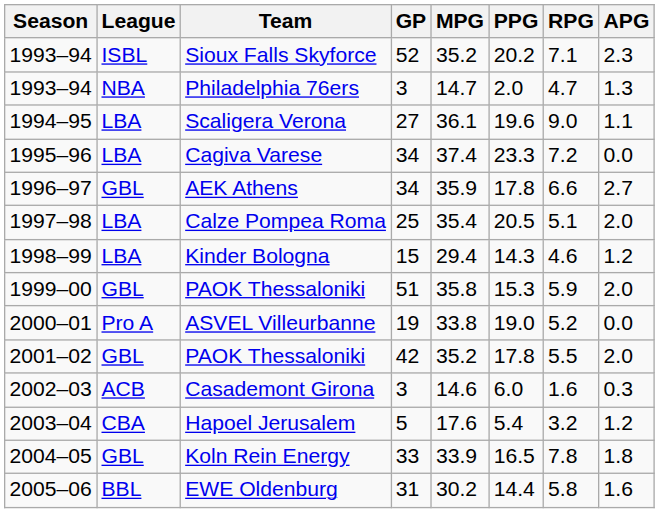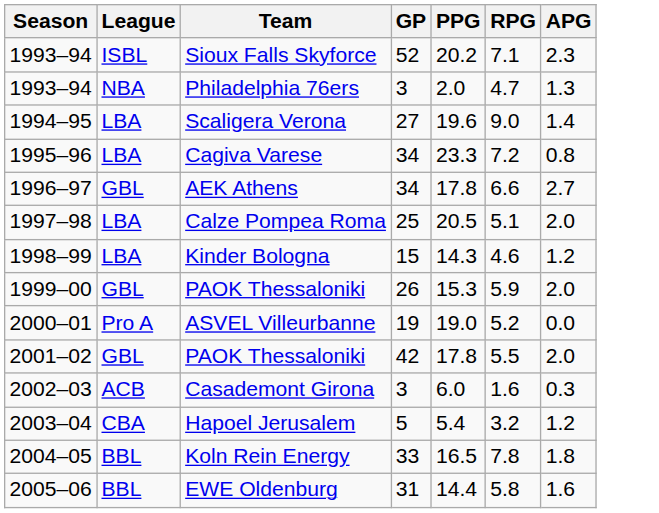 <table class="wikitable sortable" border="1">
 <tr>
 <th>Season</th>
 <th>League</th>
 <th>Team</th>
 <th>GP</th>
-<th>MPG</th>
 <th>PPG</th>
 <th>RPG</th>
 <th>APG</th>
 </tr>
 <tr>
 <td>1993–94</td>
 <td><a href='#'>ISBL</a></td>
 <td><a href='#'>Sioux Falls Skyforce</a></td>
 <td>52</td>
-<td>35.2</td>
 <td>20.2</td>
 <td>7.1</td>
 <td>2.3</td>
 </tr>
 <tr>
 <td>1993–94</td>
 <td><a href='#'>NBA</a></td>
 <td><a href='#'>Philadelphia 76ers</a></td>
 <td>3</td>
-<td>14.7</td>
 <td>2.0</td>
 <td>4.7</td>
 <td>1.3</td>
 </tr>
 <tr>
 <td>1994–95</td>
 <td><a href='#'>LBA</a></td>
 <td><a href='#'>Scaligera Verona</a></td>
 <td>27</td>
-<td>36.1</td>
 <td>19.6</td>
 <td>9.0</td>
-<td>1.1</td>
+<td>1.4</td>
 </tr>
 <tr>
 <td>1995–96</td>
 <td><a href='#'>LBA</a></td>
 <td><a href='#'>Cagiva Varese</a></td>
 <td>34</td>
-<td>37.4</td>
 <td>23.3</td>
 <td>7.2</td>
-<td>0.0</td>
+<td>0.8</td>
 </tr>
 <tr>
 <td>1996–97</td>
 <td><a href='#'>GBL</a></td>
 <td><a href='#'>AEK Athens</a></td>
 <td>34</td>
-<td>35.9</td>
 <td>17.8</td>
 <td>6.6</td>
 <td>2.7</td>
 </tr>
 <tr>
 <td>1997–98</td>
 <td><a href='#'>LBA</a></td>
 <td><a href='#'>Calze Pompea Roma</a></td>
 <td>25</td>
-<td>35.4</td>
 <td>20.5</td>
 <td>5.1</td>
 <td>2.0</td>
 </tr>
 <tr>
 <td>1998–99</td>
 <td><a href='#'>LBA</a></td>
 <td><a href='#'>Kinder Bologna</a></td>
 <td>15</td>
-<td>29.4</td>
 <td>14.3</td>
 <td>4.6</td>
 <td>1.2</td>
 </tr>
 <tr>
 <td>1999–00</td>
 <td><a href='#'>GBL</a></td>
 <td><a href='#'>PAOK Thessaloniki</a></td>
-<td>51</td>
-<td>35.8</td>
+<td>26</td>
 <td>15.3</td>
 <td>5.9</td>
 <td>2.0</td>
 </tr>
 <tr>
 <td>2000–01</td>
 <td><a href='#'>Pro A</a></td>
 <td><a href='#'>ASVEL Villeurbanne</a></td>
 <td>19</td>
-<td>33.8</td>
 <td>19.0</td>
 <td>5.2</td>
 <td>0.0</td>
 </tr>
 <tr>
 <td>2001–02</td>
 <td><a href='#'>GBL</a></td>
 <td><a href='#'>PAOK Thessaloniki</a></td>
 <td>42</td>
-<td>35.2</td>
 <td>17.8</td>
 <td>5.5</td>
 <td>2.0</td>
 </tr>
 <tr>
 <td>2002–03</td>
 <td><a href='#'>ACB</a></td>
 <td><a href='#'>Casademont Girona</a></td>
 <td>3</td>
-<td>14.6</td>
 <td>6.0</td>
 <td>1.6</td>
 <td>0.3</td>
 </tr>
 <tr>
 <td>2003–04</td>
 <td><a href='#'>CBA</a></td>
 <td><a href='#'>Hapoel Jerusalem</a></td>
 <td>5</td>
-<td>17.6</td>
 <td>5.4</td>
 <td>3.2</td>
 <td>1.2</td>
 </tr>
 <tr>
 <td>2004–05</td>
-<td><a href='#'>GBL</a></td>
+<td><a href='#'>BBL</a></td>
 <td><a href='#'>Koln Rein Energy</a></td>
 <td>33</td>
-<td>33.9</td>
 <td>16.5</td>
 <td>7.8</td>
 <td>1.8</td>
 </tr>
 <tr>
 <td>2005–06</td>
 <td><a href='#'>BBL</a></td>
 <td><a href='#'>EWE Oldenburg</a></td>
 <td>31</td>
-<td>30.2</td>
 <td>14.4</td>
 <td>5.8</td>
 <td>1.6</td>
 </tr>
 </table>
